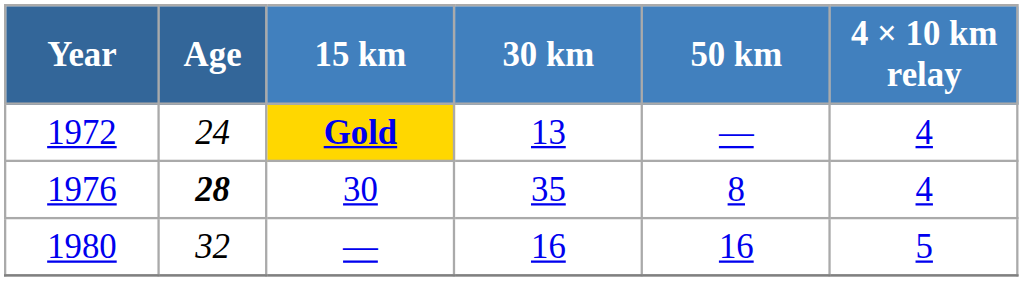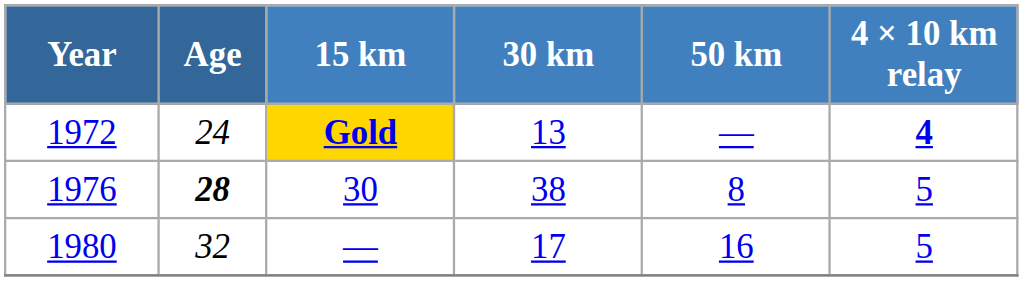 <table class="wikitable" style="font-size:95%; text-align:center; border:grey solid 1px; border-collapse:collapse; background:#ffffff;">
 <tr>
 <th style="background-color:#369; color:white; width:60px;"> Year </th>
 <th style="background-color:#369; color:white; width:40px;"> Age </th>
 <th style="background-color:#4180be; color:white; width:75px;"> 15 km </th>
 <th style="background-color:#4180be; color:white; width:75px;"> 30 km </th>
 <th style="background-color:#4180be; color:white; width:75px;"> 50 km </th>
 <th style="background-color:#4180be; color:white; width:75px;"> 4 × 10 km <br> relay </th>
 </tr>
 <tr>
 <td><a href='#'>1972</a></td>
 <td><em>24</em></td>
 <td style="background:gold;"><a href='#'><strong>Gold</strong></a></td>
 <td><a href='#'>13</a></td>
 <td><a href='#'>—</a></td>
-<td><a href='#'>4</a></td>
+<td><strong><a href='#'>4</a></strong></td>
 </tr>
 <tr>
 <td><a href='#'>1976</a></td>
 <td><strong><em>28</em></strong></td>
 <td><a href='#'>30</a></td>
-<td><a href='#'>35</a></td>
+<td><a href='#'>38</a></td>
 <td><a href='#'>8</a></td>
-<td><a href='#'>4</a></td>
+<td><a href='#'>5</a></td>
 </tr>
 <tr>
 <td><a href='#'>1980</a></td>
 <td><em>32</em></td>
 <td><a href='#'>—</a></td>
-<td><a href='#'>16</a></td>
+<td><a href='#'>17</a></td>
 <td><a href='#'>16</a></td>
 <td><a href='#'>5</a></td>
 </tr>
 <tr>
 </tr>
 </table>
